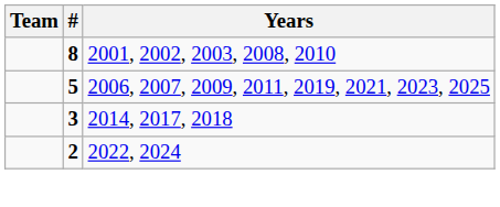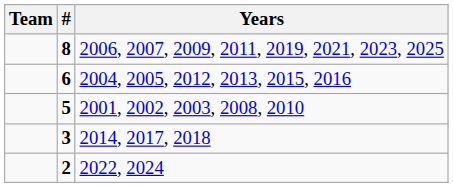 <table class="wikitable" style="text-align:center;">
 <tr>
 <th>Team</th>
 <th>#</th>
 <th class="unsortable">Years</th>
 </tr>
 <tr>
 <td style=><strong><a href='#'></a></strong></td>
 <td><strong>8</strong></td>
-<td align=left><a href='#'>2001</a>, <a href='#'>2002</a>, <a href='#'>2003</a>, <a href='#'>2008</a>, <a href='#'>2010</a></td>
+<td align=left><a href='#'>2006</a>, <a href='#'>2007</a>, <a href='#'>2009</a>, <a href='#'>2011</a>, <a href='#'>2019</a>, <a href='#'>2021</a>, <a href='#'>2023</a>, <a href='#'>2025</a></td>
+</tr>
+<tr>
+<td style=><strong><a href='#'></a></strong></td>
+<td><strong>6</strong></td>
+<td align=left><a href='#'>2004</a>, <a href='#'>2005</a>, <a href='#'>2012</a>, <a href='#'>2013</a>, <a href='#'>2015</a>, <a href='#'>2016</a></td>
 </tr>
 <tr>
 <td style=><strong><a href='#'></a></strong></td>
 <td><strong>5</strong></td>
-<td align=left><a href='#'>2006</a>, <a href='#'>2007</a>, <a href='#'>2009</a>, <a href='#'>2011</a>, <a href='#'>2019</a>, <a href='#'>2021</a>, <a href='#'>2023</a>, <a href='#'>2025</a></td>
+<td align=left><a href='#'>2001</a>, <a href='#'>2002</a>, <a href='#'>2003</a>, <a href='#'>2008</a>, <a href='#'>2010</a></td>
 </tr>
 <tr>
 <td style=><strong><a href='#'></a></strong></td>
 <td><strong>3</strong></td>
 <td align=left><a href='#'>2014</a>, <a href='#'>2017</a>, <a href='#'>2018</a></td>
 </tr>
 <tr>
 <td style=><strong><a href='#'></a></strong></td>
 <td><strong>2</strong></td>
 <td align=left><a href='#'>2022</a>, <a href='#'>2024</a></td>
 </tr>
 </table>
